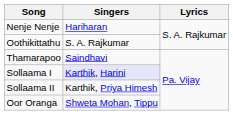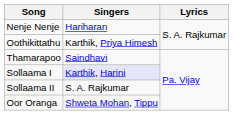 <table class="wikitable" style="font-size: 95%;">
 <tr>
 <th>Song</th>
 <th>Singers</th>
 <th>Lyrics</th>
 </tr>
 <tr>
 <td>Nenje Nenje</td>
 <td><a href='#'>Hariharan</a></td>
 <td rowspan=2>S. A. Rajkumar</td>
 </tr>
 <tr>
 <td>Oothikittathu</td>
-<td>S. A. Rajkumar</td>
+<td>Karthik, <a href='#'>Priya Himesh</a></td>
 </tr>
 <tr>
 <td>Thamarapoo</td>
 <td><a href='#'>Saindhavi</a></td>
 <td rowspan=4><a href='#'>Pa. Vijay</a></td>
 </tr>
 <tr>
 <td>Sollaama I</td>
 <td style="background: lavender;"><a href='#'>Karthik</a>, <a href='#'>Harini</a></td>
 </tr>
 <tr>
 <td>Sollaama II</td>
-<td>Karthik, <a href='#'>Priya Himesh</a></td>
+<td>S. A. Rajkumar</td>
 </tr>
 <tr>
 <td>Oor Oranga</td>
 <td><a href='#'>Shweta Mohan</a>, <a href='#'>Tippu</a></td>
 </tr>
 </table>
